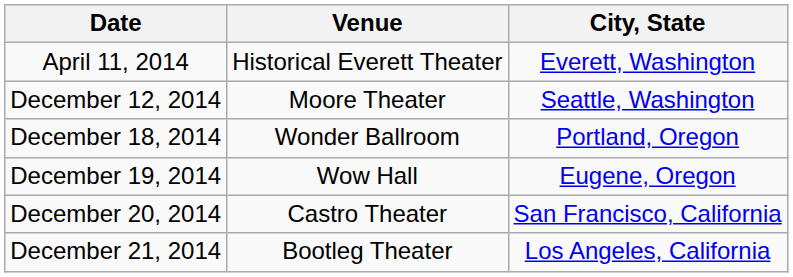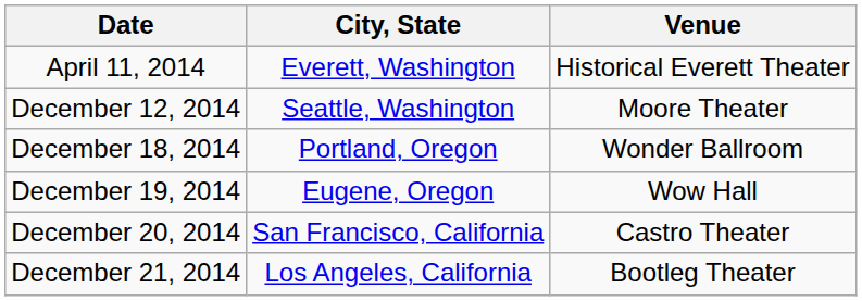 <table class="wikitable" style="text-align:center">
 <tr>
 <th>Date</th>
+<th>City, State</th>
 <th>Venue</th>
-<th>City, State</th>
 </tr>
 <tr>
 <td>April 11, 2014</td>
+<td><a href='#'>Everett, Washington</a></td>
 <td>Historical Everett Theater</td>
-<td><a href='#'>Everett, Washington</a></td>
 </tr>
 <tr>
 <td>December 12, 2014</td>
+<td><a href='#'>Seattle, Washington</a></td>
 <td>Moore Theater</td>
-<td><a href='#'>Seattle, Washington</a></td>
 </tr>
 <tr>
 <td>December 18, 2014</td>
+<td><a href='#'>Portland, Oregon</a></td>
 <td>Wonder Ballroom</td>
-<td><a href='#'>Portland, Oregon</a></td>
 </tr>
 <tr>
 <td>December 19, 2014</td>
+<td><a href='#'>Eugene, Oregon</a></td>
 <td>Wow Hall</td>
-<td><a href='#'>Eugene, Oregon</a></td>
 </tr>
 <tr>
 <td>December 20, 2014</td>
+<td><a href='#'>San Francisco, California</a></td>
 <td>Castro Theater</td>
-<td><a href='#'>San Francisco, California</a></td>
 </tr>
 <tr>
 <td>December 21, 2014</td>
+<td><a href='#'>Los Angeles, California</a></td>
 <td>Bootleg Theater</td>
-<td><a href='#'>Los Angeles, California</a></td>
 </tr>
 </table>
